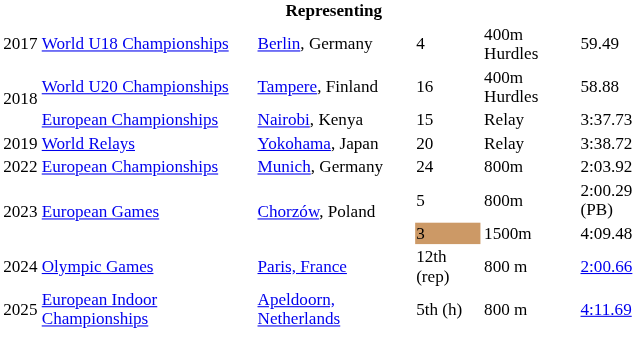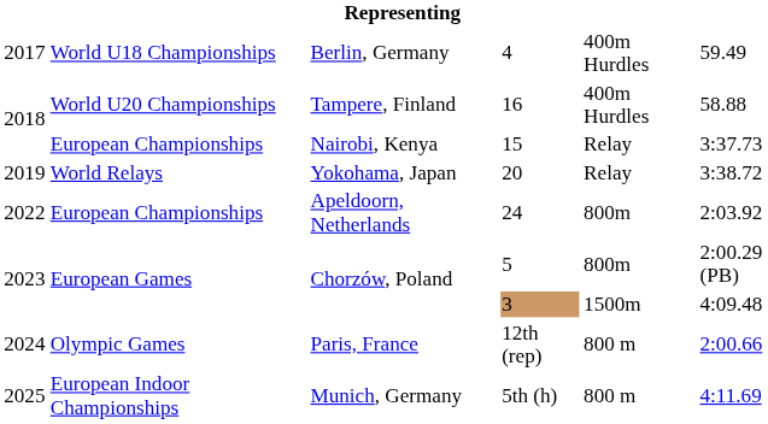 <table>
 <tr>
 <th colspan="6">Representing </th>
 </tr>
 <tr>
 <td>2017</td>
 <td><a href='#'>World U18 Championships</a></td>
 <td><a href='#'>Berlin</a>, Germany</td>
 <td>4</td>
 <td>400m Hurdles</td>
 <td>59.49</td>
 </tr>
 <tr>
 <td rowspan=2>2018</td>
 <td><a href='#'>World U20 Championships</a></td>
 <td><a href='#'>Tampere</a>, Finland</td>
 <td>16</td>
 <td>400m Hurdles</td>
 <td>58.88</td>
 </tr>
 <tr>
 <td><a href='#'>European Championships</a></td>
 <td><a href='#'>Nairobi</a>, Kenya</td>
 <td>15</td>
 <td> Relay</td>
 <td>3:37.73</td>
 </tr>
 <tr>
 <td>2019</td>
 <td><a href='#'>World Relays</a></td>
 <td><a href='#'>Yokohama</a>, Japan</td>
 <td>20</td>
 <td> Relay</td>
 <td>3:38.72</td>
 </tr>
 <tr>
 <td>2022</td>
 <td><a href='#'>European Championships</a></td>
-<td><a href='#'>Munich</a>, Germany</td>
+<td><a href='#'>Apeldoorn, Netherlands</a></td>
 <td>24</td>
 <td>800m</td>
 <td>2:03.92</td>
 </tr>
 <tr>
 <td rowspan=2>2023</td>
 <td rowspan=2><a href='#'>European Games</a></td>
 <td rowspan=2><a href='#'>Chorzów</a>, Poland</td>
 <td>5</td>
 <td>800m</td>
 <td>2:00.29 (PB)</td>
 </tr>
 <tr>
 <td bgcolor=cc9966>3</td>
 <td>1500m</td>
 <td>4:09.48</td>
 </tr>
 <tr>
 <td>2024</td>
 <td><a href='#'>Olympic Games</a></td>
 <td><a href='#'>Paris, France</a></td>
 <td>12th (rep)</td>
 <td>800 m</td>
 <td><a href='#'>2:00.66</a></td>
 </tr>
 <tr>
 <td>2025</td>
 <td><a href='#'>European Indoor Championships</a></td>
-<td><a href='#'>Apeldoorn, Netherlands</a></td>
+<td><a href='#'>Munich</a>, Germany</td>
 <td>5th (h)</td>
 <td>800 m</td>
 <td><a href='#'>4:11.69</a></td>
 </tr>
 </table>
